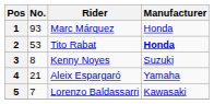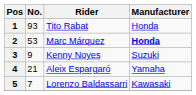 <table class="wikitable" style="font-size:95%">
 <tr>
 <th>Pos</th>
 <th>No.</th>
 <th>Rider</th>
 <th>Manufacturer</th>
 </tr>
 <tr>
 <th>1</th>
 <td>93</td>
-<td> <a href='#'>Marc Márquez</a></td>
+<td> <a href='#'>Tito Rabat</a></td>
 <td><a href='#'>Honda</a></td>
 </tr>
 <tr>
 <th>2</th>
 <td>53</td>
-<td> <a href='#'>Tito Rabat</a></td>
+<td> <a href='#'>Marc Márquez</a></td>
 <td><strong><a href='#'>Honda</a></strong></td>
 </tr>
 <tr>
 <th>3</th>
-<td>8</td>
+<td>9</td>
 <td> <a href='#'>Kenny Noyes</a></td>
 <td><a href='#'>Suzuki</a></td>
 </tr>
 <tr>
 <th>4</th>
 <td>21</td>
 <td> <a href='#'>Aleix Espargaró</a></td>
 <td><a href='#'>Yamaha</a></td>
 </tr>
 <tr>
 <th>5</th>
 <td>7</td>
 <td> <a href='#'>Lorenzo Baldassarri</a></td>
 <td><a href='#'>Kawasaki</a></td>
 </tr>
 <tr>
 </tr>
 </table>
